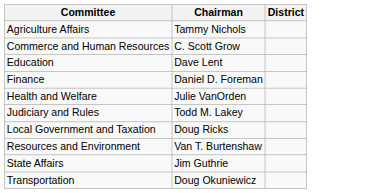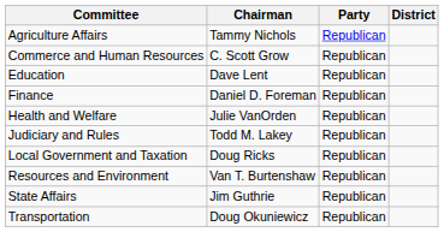 <table class="wikitable">
 <tr>
 <th>Committee</th>
 <th>Chairman</th>
+<th>Party</th>
 <th>District</th>
 </tr>
 <tr>
 <td>Agriculture Affairs</td>
 <td>Tammy Nichols</td>
+<td><a href='#'>Republican</a></td>
 <td></td>
 </tr>
 <tr>
 <td>Commerce and Human Resources</td>
 <td>C. Scott Grow</td>
+<td>Republican</td>
 <td></td>
 </tr>
 <tr>
 <td>Education</td>
 <td>Dave Lent</td>
+<td>Republican</td>
 <td></td>
 </tr>
 <tr>
 <td>Finance</td>
 <td>Daniel D. Foreman</td>
+<td>Republican</td>
 <td></td>
 </tr>
 <tr>
 <td>Health and Welfare</td>
 <td>Julie VanOrden</td>
+<td>Republican</td>
 <td></td>
 </tr>
 <tr>
 <td>Judiciary and Rules</td>
 <td>Todd M. Lakey</td>
+<td>Republican</td>
 <td></td>
 </tr>
 <tr>
 <td>Local Government and Taxation</td>
 <td>Doug Ricks</td>
+<td>Republican</td>
 <td></td>
 </tr>
 <tr>
 <td>Resources and Environment</td>
 <td>Van T. Burtenshaw</td>
+<td>Republican</td>
 <td></td>
 </tr>
 <tr>
 <td>State Affairs</td>
 <td>Jim Guthrie</td>
+<td>Republican</td>
 <td></td>
 </tr>
 <tr>
 <td>Transportation</td>
 <td>Doug Okuniewicz</td>
+<td>Republican</td>
 <td></td>
 </tr>
 </table>
